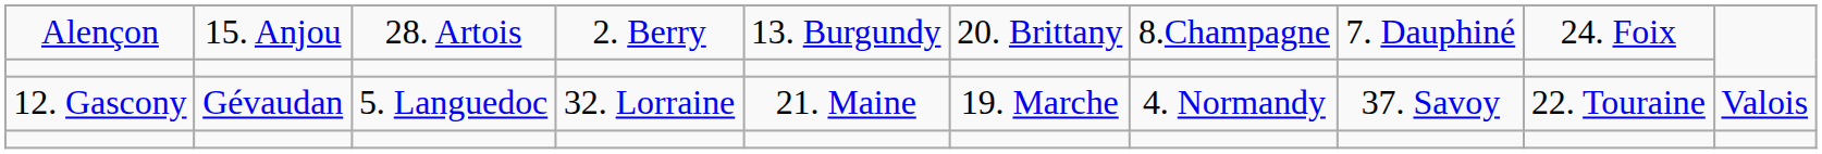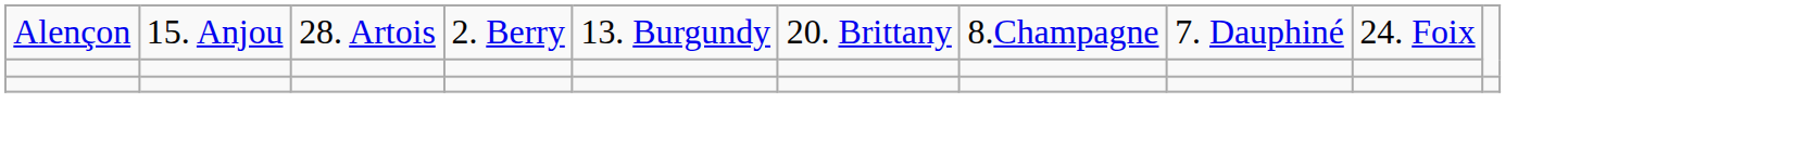 <table class="wikitable" style="text-align:center">
 <tr>
 <td><a href='#'>Alençon</a></td>
 <td>15. <a href='#'>Anjou</a></td>
 <td>28. <a href='#'>Artois</a></td>
 <td>2. <a href='#'>Berry</a></td>
 <td>13. <a href='#'>Burgundy</a></td>
 <td>20. <a href='#'>Brittany</a></td>
 <td>8.<a href='#'>Champagne</a></td>
 <td>7. <a href='#'>Dauphiné</a></td>
 <td>24. <a href='#'>Foix</a></td>
 </tr>
 <tr>
 <td></td>
 <td></td>
 <td></td>
 <td></td>
 <td></td>
 <td></td>
 <td></td>
 <td></td>
 <td></td>
 </tr>
 <tr>
-<td>12. <a href='#'>Gascony</a></td>
-<td><a href='#'>Gévaudan</a></td>
-<td>5. <a href='#'>Languedoc</a></td>
-<td>32. <a href='#'>Lorraine</a></td>
-<td>21. <a href='#'>Maine</a></td>
-<td>19. <a href='#'>Marche</a></td>
-<td>4. <a href='#'>Normandy</a></td>
-<td>37. <a href='#'>Savoy</a></td>
-<td>22. <a href='#'>Touraine</a></td>
-<td><a href='#'>Valois</a></td>
-</tr>
-<tr>
 <td></td>
 <td></td>
 <td></td>
 <td></td>
 <td></td>
 <td></td>
 <td></td>
 <td></td>
 <td></td>
 <td></td>
 </tr>
 </table>
